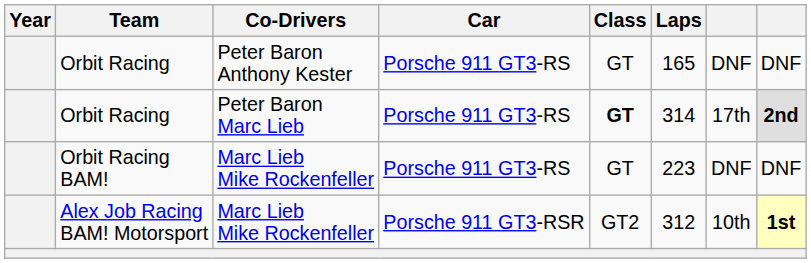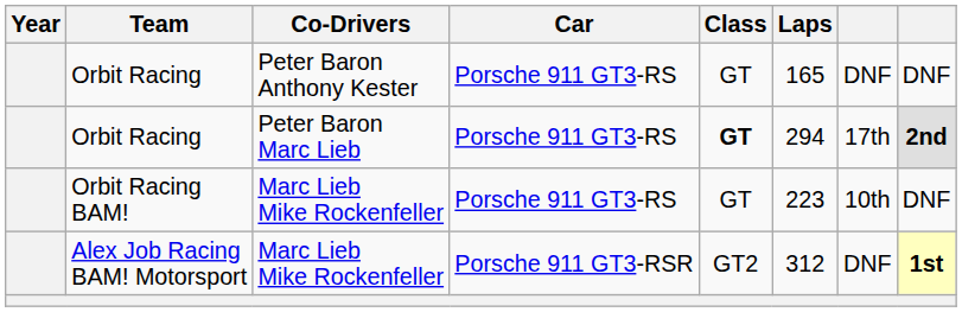 <table class="wikitable" style="text-align:center; font-size:90%">
 <tr>
 <th>Year</th>
 <th>Team</th>
 <th>Co-Drivers</th>
 <th>Car</th>
 <th>Class</th>
 <th>Laps</th>
 <th></th>
 <th></th>
 </tr>
 <tr>
 <th></th>
 <td align="left"> Orbit Racing</td>
 <td align="left"> Peter Baron<br> Anthony Kester</td>
 <td align="left"><a href='#'>Porsche 911 GT3</a>-RS</td>
 <td>GT</td>
 <td>165</td>
 <td>DNF</td>
 <td>DNF</td>
 </tr>
 <tr>
 <th></th>
 <td align="left"> Orbit Racing</td>
 <td align="left"> Peter Baron<br> <a href='#'>Marc Lieb</a></td>
 <td align="left"><a href='#'>Porsche 911 GT3</a>-RS</td>
 <td><strong>GT</strong></td>
-<td>314</td>
+<td>294</td>
 <td>17th</td>
 <td style="background:#DFDFDF;"><strong>2nd</strong></td>
 </tr>
 <tr>
 <th></th>
 <td align="left"> Orbit Racing<br> BAM!</td>
 <td align="left"> <a href='#'>Marc Lieb</a><br> <a href='#'>Mike Rockenfeller</a></td>
 <td align="left"><a href='#'>Porsche 911 GT3</a>-RS</td>
 <td>GT</td>
 <td>223</td>
-<td>DNF</td>
+<td>10th</td>
 <td>DNF</td>
 </tr>
 <tr>
 <th></th>
 <td align="left"> <a href='#'>Alex Job Racing</a><br> BAM! Motorsport</td>
 <td align="left"> <a href='#'>Marc Lieb</a><br> <a href='#'>Mike Rockenfeller</a></td>
 <td align="left"><a href='#'>Porsche 911 GT3</a>-RSR</td>
 <td>GT2</td>
 <td>312</td>
-<td>10th</td>
+<td>DNF</td>
 <td style="background:#FFFFBF;"><strong>1st</strong></td>
 </tr>
 <tr>
 <th colspan="8"></th>
 </tr>
 </table>
